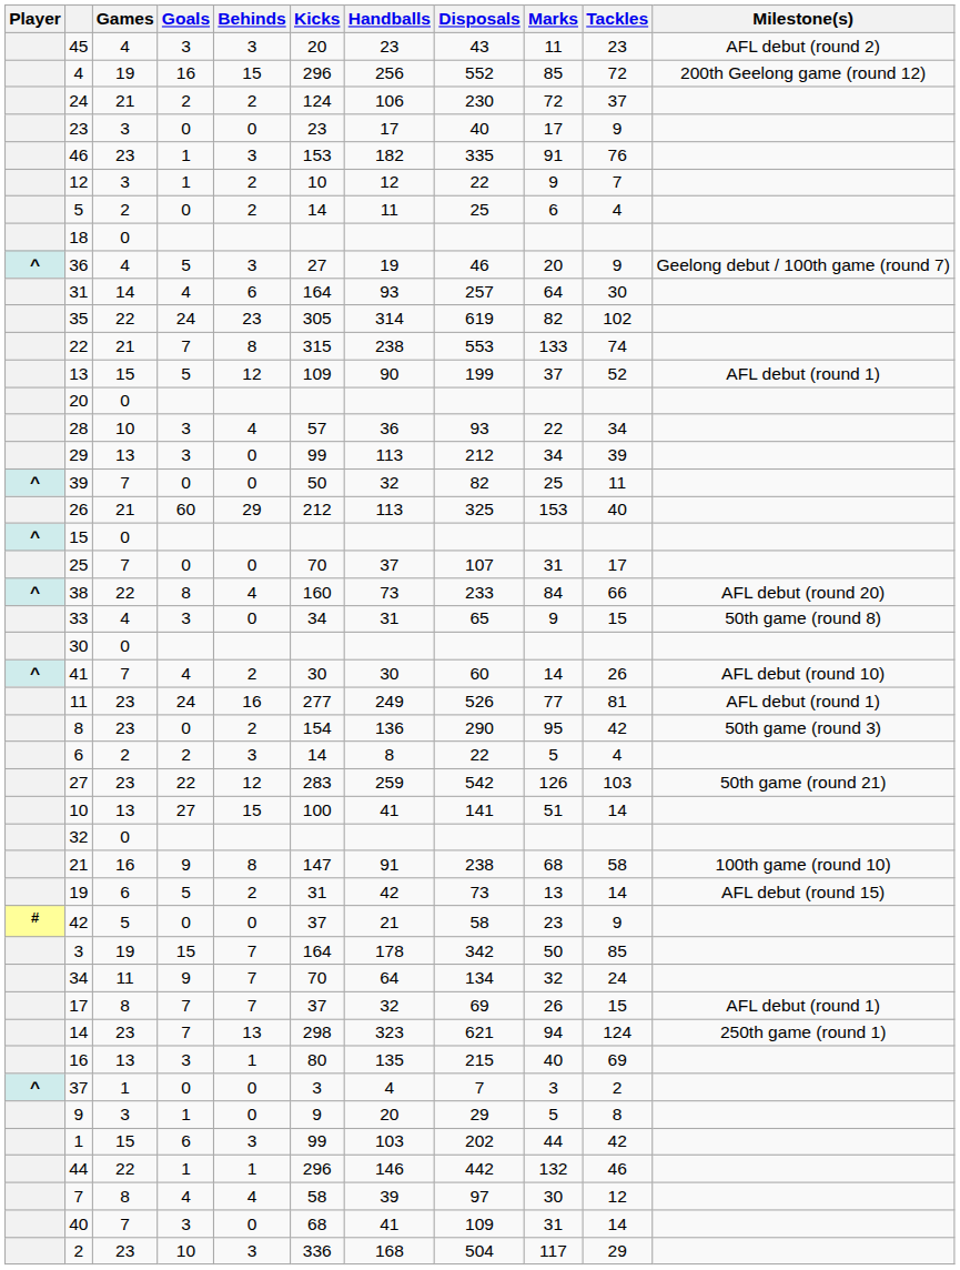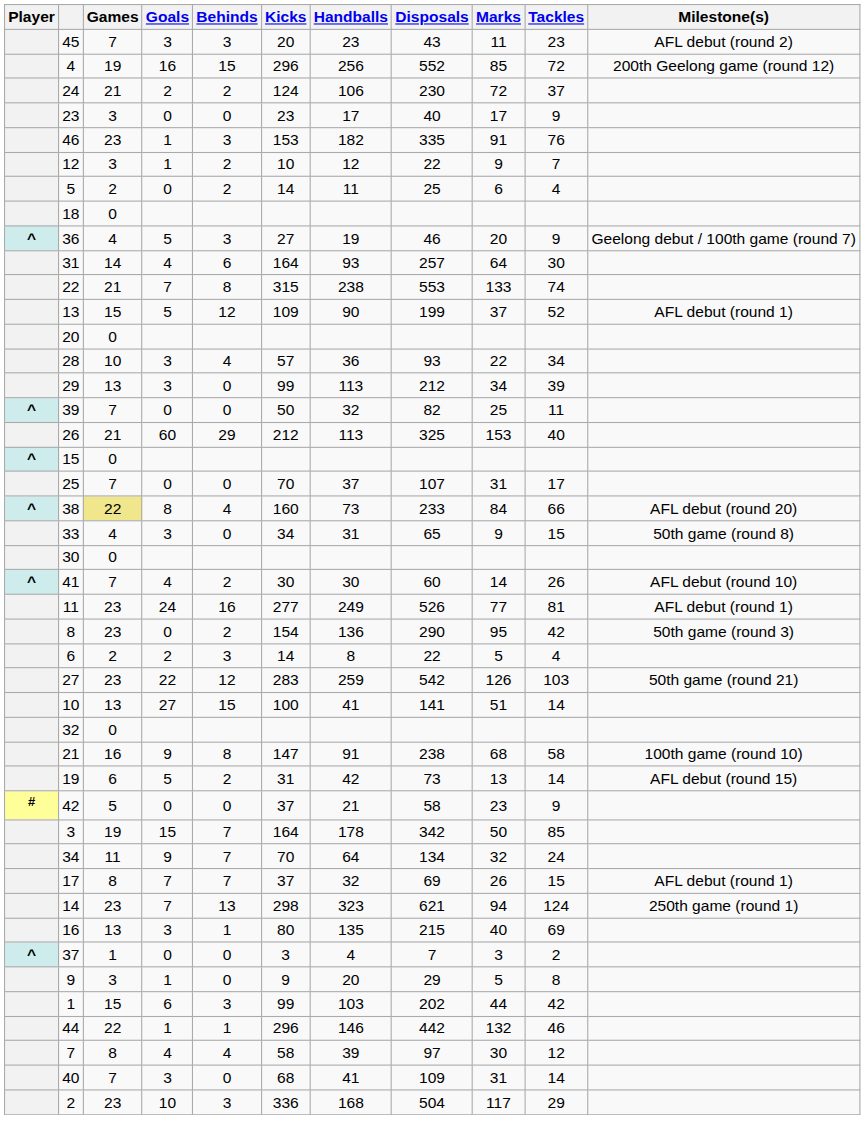 <table class="wikitable plainrowheaders sortable" style="text-align:center; font-size:90%">
 <tr>
 <th scope="col">Player</th>
 <th scope="col"></th>
 <th scope="col" width:3em>Games</th>
 <th scope="col" width:3em><a href='#'>Goals</a></th>
 <th scope="col" width:3em><a href='#'>Behinds</a></th>
 <th scope="col" width:3em><a href='#'>Kicks</a></th>
 <th scope="col" width:3em><a href='#'>Handballs</a></th>
 <th scope="col" width:3em><a href='#'>Disposals</a></th>
 <th scope="col" width:3em><a href='#'>Marks</a></th>
 <th scope="col" width:3em><a href='#'>Tackles</a></th>
 <th scope="col" class="unsortable">Milestone(s)</th>
 </tr>
 <tr>
 <th scope="row"></th>
 <td>45</td>
-<td>4</td>
+<td>7</td>
 <td>3</td>
 <td>3</td>
 <td>20</td>
 <td>23</td>
 <td>43</td>
 <td>11</td>
 <td>23</td>
 <td>AFL debut (round 2)</td>
 </tr>
 <tr>
 <th scope="row"></th>
 <td>4</td>
 <td>19</td>
 <td>16</td>
 <td>15</td>
 <td>296</td>
 <td>256</td>
 <td>552</td>
 <td>85</td>
 <td>72</td>
 <td>200th Geelong game (round 12)</td>
 </tr>
 <tr>
 <th scope="row"></th>
 <td>24</td>
 <td>21</td>
 <td>2</td>
 <td>2</td>
 <td>124</td>
 <td>106</td>
 <td>230</td>
 <td>72</td>
 <td>37</td>
 <td></td>
 </tr>
 <tr>
 <th scope="row"></th>
 <td>23</td>
 <td>3</td>
 <td>0</td>
 <td>0</td>
 <td>23</td>
 <td>17</td>
 <td>40</td>
 <td>17</td>
 <td>9</td>
 <td></td>
 </tr>
 <tr>
 <th scope="row"></th>
 <td>46</td>
 <td>23</td>
 <td>1</td>
 <td>3</td>
 <td>153</td>
 <td>182</td>
 <td>335</td>
 <td>91</td>
 <td>76</td>
 <td></td>
 </tr>
 <tr>
 <th scope="row"></th>
 <td>12</td>
 <td>3</td>
 <td>1</td>
 <td>2</td>
 <td>10</td>
 <td>12</td>
 <td>22</td>
 <td>9</td>
 <td>7</td>
 <td></td>
 </tr>
 <tr>
 <th scope="row"></th>
 <td>5</td>
 <td>2</td>
 <td>0</td>
 <td>2</td>
 <td>14</td>
 <td>11</td>
 <td>25</td>
 <td>6</td>
 <td>4</td>
 <td></td>
 </tr>
 <tr>
 <th scope="row"></th>
 <td>18</td>
 <td>0</td>
 <td></td>
 <td></td>
 <td></td>
 <td></td>
 <td></td>
 <td></td>
 <td></td>
 <td></td>
 </tr>
 <tr>
 <th scope="row" style="background:#cfecec;">^</th>
 <td>36</td>
 <td>4</td>
 <td>5</td>
 <td>3</td>
 <td>27</td>
 <td>19</td>
 <td>46</td>
 <td>20</td>
 <td>9</td>
 <td>Geelong debut / 100th game (round 7)</td>
 </tr>
 <tr>
 <th scope="row"></th>
 <td>31</td>
 <td>14</td>
 <td>4</td>
 <td>6</td>
 <td>164</td>
 <td>93</td>
 <td>257</td>
 <td>64</td>
 <td>30</td>
 <td></td>
 </tr>
 <tr>
 <th scope="row"></th>
-<td>35</td>
-<td>22</td>
-<td>24</td>
-<td>23</td>
-<td>305</td>
-<td>314</td>
-<td>619</td>
-<td>82</td>
-<td>102</td>
-<td></td>
-</tr>
-<tr>
-<th scope="row"></th>
 <td>22</td>
 <td>21</td>
 <td>7</td>
 <td>8</td>
 <td>315</td>
 <td>238</td>
 <td>553</td>
 <td>133</td>
 <td>74</td>
 <td></td>
 </tr>
 <tr>
 <th scope="row"></th>
 <td>13</td>
 <td>15</td>
 <td>5</td>
 <td>12</td>
 <td>109</td>
 <td>90</td>
 <td>199</td>
 <td>37</td>
 <td>52</td>
 <td>AFL debut (round 1)</td>
 </tr>
 <tr>
 <th scope="row"></th>
 <td>20</td>
 <td>0</td>
 <td></td>
 <td></td>
 <td></td>
 <td></td>
 <td></td>
 <td></td>
 <td></td>
 <td></td>
 </tr>
 <tr>
 <th scope="row"></th>
 <td>28</td>
 <td>10</td>
 <td>3</td>
 <td>4</td>
 <td>57</td>
 <td>36</td>
 <td>93</td>
 <td>22</td>
 <td>34</td>
 <td></td>
 </tr>
 <tr>
 <th scope="row"></th>
 <td>29</td>
 <td>13</td>
 <td>3</td>
 <td>0</td>
 <td>99</td>
 <td>113</td>
 <td>212</td>
 <td>34</td>
 <td>39</td>
 <td></td>
 </tr>
 <tr>
 <th scope="row" style="background:#cfecec;">^</th>
 <td>39</td>
 <td>7</td>
 <td>0</td>
 <td>0</td>
 <td>50</td>
 <td>32</td>
 <td>82</td>
 <td>25</td>
 <td>11</td>
 <td></td>
 </tr>
 <tr>
 <th scope="row"></th>
 <td>26</td>
 <td>21</td>
 <td>60</td>
 <td>29</td>
 <td>212</td>
 <td>113</td>
 <td>325</td>
 <td>153</td>
 <td>40</td>
 <td></td>
 </tr>
 <tr>
 <th scope="row" style="background:#cfecec;">^</th>
 <td>15</td>
 <td>0</td>
 <td></td>
 <td></td>
 <td></td>
 <td></td>
 <td></td>
 <td></td>
 <td></td>
 <td></td>
 </tr>
 <tr>
 <th scope="row"></th>
 <td>25</td>
 <td>7</td>
 <td>0</td>
 <td>0</td>
 <td>70</td>
 <td>37</td>
 <td>107</td>
 <td>31</td>
 <td>17</td>
 <td></td>
 </tr>
 <tr>
 <th scope="row" style="background:#cfecec;">^</th>
 <td>38</td>
-<td>22</td>
+<td style="background: khaki;">22</td>
 <td>8</td>
 <td>4</td>
 <td>160</td>
 <td>73</td>
 <td>233</td>
 <td>84</td>
 <td>66</td>
 <td>AFL debut (round 20)</td>
 </tr>
 <tr>
 <th scope="row"></th>
 <td>33</td>
 <td>4</td>
 <td>3</td>
 <td>0</td>
 <td>34</td>
 <td>31</td>
 <td>65</td>
 <td>9</td>
 <td>15</td>
 <td>50th game (round 8)</td>
 </tr>
 <tr>
 <th scope="row"></th>
 <td>30</td>
 <td>0</td>
 <td></td>
 <td></td>
 <td></td>
 <td></td>
 <td></td>
 <td></td>
 <td></td>
 <td></td>
 </tr>
 <tr>
 <th scope="row" style="background:#cfecec;">^</th>
 <td>41</td>
 <td>7</td>
 <td>4</td>
 <td>2</td>
 <td>30</td>
 <td>30</td>
 <td>60</td>
 <td>14</td>
 <td>26</td>
 <td>AFL debut (round 10)</td>
 </tr>
 <tr>
 <th scope="row"></th>
 <td>11</td>
 <td>23</td>
 <td>24</td>
 <td>16</td>
 <td>277</td>
 <td>249</td>
 <td>526</td>
 <td>77</td>
 <td>81</td>
 <td>AFL debut (round 1)</td>
 </tr>
 <tr>
 <th scope="row"></th>
 <td>8</td>
 <td>23</td>
 <td>0</td>
 <td>2</td>
 <td>154</td>
 <td>136</td>
 <td>290</td>
 <td>95</td>
 <td>42</td>
 <td>50th game (round 3)</td>
 </tr>
 <tr>
 <th scope="row"></th>
 <td>6</td>
 <td>2</td>
 <td>2</td>
 <td>3</td>
 <td>14</td>
 <td>8</td>
 <td>22</td>
 <td>5</td>
 <td>4</td>
 <td></td>
 </tr>
 <tr>
 <th scope="row"></th>
 <td>27</td>
 <td>23</td>
 <td>22</td>
 <td>12</td>
 <td>283</td>
 <td>259</td>
 <td>542</td>
 <td>126</td>
 <td>103</td>
 <td>50th game (round 21)</td>
 </tr>
 <tr>
 <th scope="row"></th>
 <td>10</td>
 <td>13</td>
 <td>27</td>
 <td>15</td>
 <td>100</td>
 <td>41</td>
 <td>141</td>
 <td>51</td>
 <td>14</td>
 <td></td>
 </tr>
 <tr>
 <th scope="row"></th>
 <td>32</td>
 <td>0</td>
 <td></td>
 <td></td>
 <td></td>
 <td></td>
 <td></td>
 <td></td>
 <td></td>
 <td></td>
 </tr>
 <tr>
 <th scope="row"></th>
 <td>21</td>
 <td>16</td>
 <td>9</td>
 <td>8</td>
 <td>147</td>
 <td>91</td>
 <td>238</td>
 <td>68</td>
 <td>58</td>
 <td>100th game (round 10)</td>
 </tr>
 <tr>
 <th scope="row"></th>
 <td>19</td>
 <td>6</td>
 <td>5</td>
 <td>2</td>
 <td>31</td>
 <td>42</td>
 <td>73</td>
 <td>13</td>
 <td>14</td>
 <td>AFL debut (round 15)</td>
 </tr>
 <tr>
 <th scope="row" style="background:#ff9;"><sup>#</sup></th>
 <td>42</td>
 <td>5</td>
 <td>0</td>
 <td>0</td>
 <td>37</td>
 <td>21</td>
 <td>58</td>
 <td>23</td>
 <td>9</td>
 <td></td>
 </tr>
 <tr>
 <th scope="row"></th>
 <td>3</td>
 <td>19</td>
 <td>15</td>
 <td>7</td>
 <td>164</td>
 <td>178</td>
 <td>342</td>
 <td>50</td>
 <td>85</td>
 <td></td>
 </tr>
 <tr>
 <th scope="row"></th>
 <td>34</td>
 <td>11</td>
 <td>9</td>
 <td>7</td>
 <td>70</td>
 <td>64</td>
 <td>134</td>
 <td>32</td>
 <td>24</td>
 <td></td>
 </tr>
 <tr>
 <th scope="row"></th>
 <td>17</td>
 <td>8</td>
 <td>7</td>
 <td>7</td>
 <td>37</td>
 <td>32</td>
 <td>69</td>
 <td>26</td>
 <td>15</td>
 <td>AFL debut (round 1)</td>
 </tr>
 <tr>
 <th scope="row"></th>
 <td>14</td>
 <td>23</td>
 <td>7</td>
 <td>13</td>
 <td>298</td>
 <td>323</td>
 <td>621</td>
 <td>94</td>
 <td>124</td>
 <td>250th game (round 1)</td>
 </tr>
 <tr>
 <th scope="row"></th>
 <td>16</td>
 <td>13</td>
 <td>3</td>
 <td>1</td>
 <td>80</td>
 <td>135</td>
 <td>215</td>
 <td>40</td>
 <td>69</td>
 <td></td>
 </tr>
 <tr>
 <th scope="row" style="background:#cfecec;">^</th>
 <td>37</td>
 <td>1</td>
 <td>0</td>
 <td>0</td>
 <td>3</td>
 <td>4</td>
 <td>7</td>
 <td>3</td>
 <td>2</td>
 <td></td>
 </tr>
 <tr>
 <th scope="row"></th>
 <td>9</td>
 <td>3</td>
 <td>1</td>
 <td>0</td>
 <td>9</td>
 <td>20</td>
 <td>29</td>
 <td>5</td>
 <td>8</td>
 <td></td>
 </tr>
 <tr>
 <th scope="row"></th>
 <td>1</td>
 <td>15</td>
 <td>6</td>
 <td>3</td>
 <td>99</td>
 <td>103</td>
 <td>202</td>
 <td>44</td>
 <td>42</td>
 <td></td>
 </tr>
 <tr>
 <th scope="row"></th>
 <td>44</td>
 <td>22</td>
 <td>1</td>
 <td>1</td>
 <td>296</td>
 <td>146</td>
 <td>442</td>
 <td>132</td>
 <td>46</td>
 <td></td>
 </tr>
 <tr>
 <th scope="row"></th>
 <td>7</td>
 <td>8</td>
 <td>4</td>
 <td>4</td>
 <td>58</td>
 <td>39</td>
 <td>97</td>
 <td>30</td>
 <td>12</td>
 <td></td>
 </tr>
 <tr>
 <th scope="row"></th>
 <td>40</td>
 <td>7</td>
 <td>3</td>
 <td>0</td>
 <td>68</td>
 <td>41</td>
 <td>109</td>
 <td>31</td>
 <td>14</td>
 <td></td>
 </tr>
 <tr>
 <th scope="row"></th>
 <td>2</td>
 <td>23</td>
 <td>10</td>
 <td>3</td>
 <td>336</td>
 <td>168</td>
 <td>504</td>
 <td>117</td>
 <td>29</td>
 <td></td>
 </tr>
 </table>
